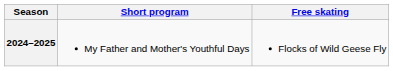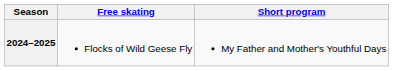 <table class=wikitable style=text-align:center>
 <tr>
 <th>Season</th>
+<th><a href='#'>Free skating</a></th>
 <th><a href='#'>Short program</a></th>
-<th><a href='#'>Free skating</a></th>
 </tr>
 <tr>
 <th>2024–2025 <br> </th>
+<td><br><ul><li>Flocks of Wild Geese Fly <br></li></ul></td>
 <td><br><ul><li>My Father and Mother's Youthful Days <br> </li></ul></td>
-<td><br><ul><li>Flocks of Wild Geese Fly <br></li></ul></td>
 </tr>
 </table>
